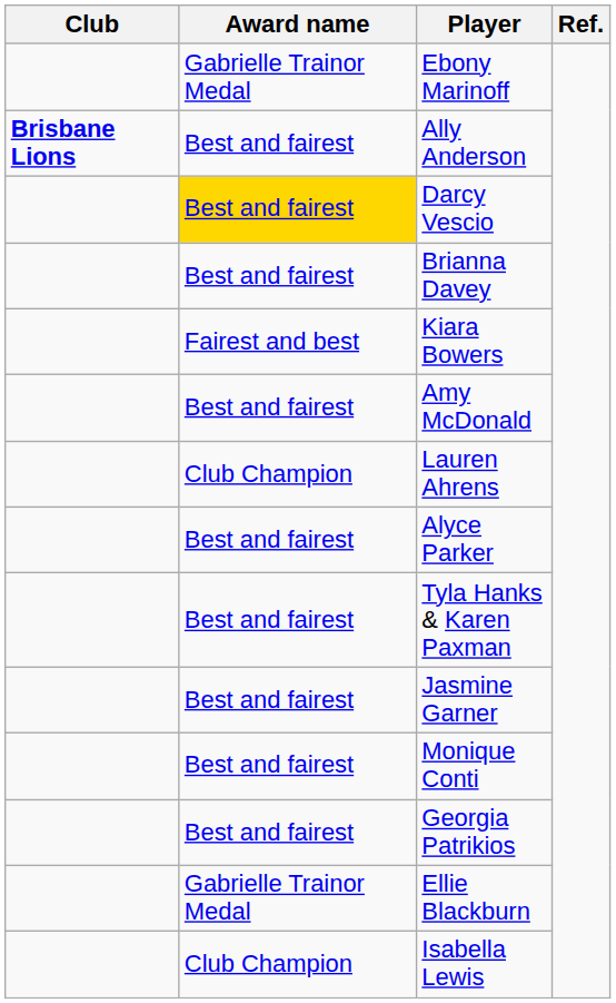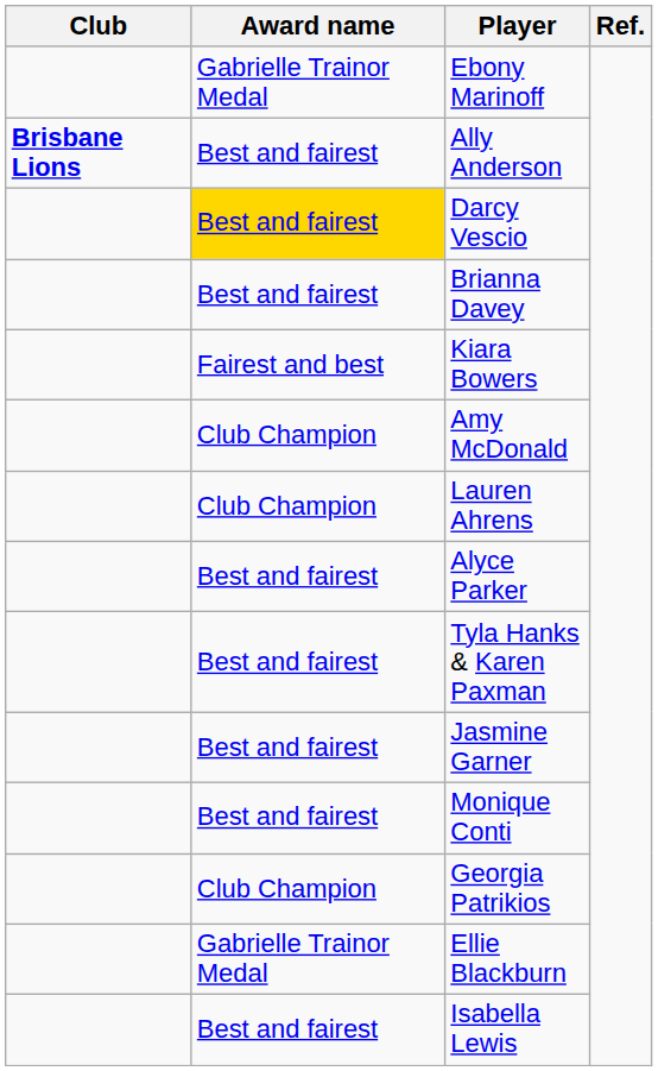 <table class="wikitable sortable"  style="text-align:left; width:45%;">
 <tr>
 <th>Club</th>
 <th>Award name</th>
 <th scope="col" width="82">Player</th>
 <th>Ref.</th>
 </tr>
 <tr>
 <td></td>
 <td><a href='#'>Gabrielle Trainor Medal</a></td>
 <td><a href='#'>Ebony Marinoff</a></td>
 <td rowspan=14 style="text-align:center;"></td>
 </tr>
 <tr>
 <td><strong><a href='#'>Brisbane Lions</a></strong></td>
 <td><a href='#'>Best and fairest</a></td>
 <td><a href='#'>Ally Anderson</a></td>
 </tr>
 <tr>
 <td></td>
 <td style="background: gold;"><a href='#'>Best and fairest</a></td>
 <td><a href='#'>Darcy Vescio</a></td>
 </tr>
 <tr>
 <td></td>
 <td><a href='#'>Best and fairest</a></td>
 <td><a href='#'>Brianna Davey</a></td>
 </tr>
 <tr>
 <td></td>
 <td><a href='#'>Fairest and best</a></td>
 <td><a href='#'>Kiara Bowers</a></td>
 </tr>
 <tr>
 <td></td>
-<td><a href='#'>Best and fairest</a></td>
+<td><a href='#'>Club Champion</a></td>
 <td><a href='#'>Amy McDonald</a></td>
 </tr>
 <tr>
 <td></td>
 <td><a href='#'>Club Champion</a></td>
 <td><a href='#'>Lauren Ahrens</a></td>
 </tr>
 <tr>
 <td></td>
 <td><a href='#'>Best and fairest</a></td>
 <td><a href='#'>Alyce Parker</a></td>
 </tr>
 <tr>
 <td></td>
 <td><a href='#'>Best and fairest</a></td>
 <td><a href='#'>Tyla Hanks</a> & <a href='#'>Karen Paxman</a></td>
 </tr>
 <tr>
 <td></td>
 <td><a href='#'>Best and fairest</a></td>
 <td><a href='#'>Jasmine Garner</a></td>
 </tr>
 <tr>
 <td></td>
 <td><a href='#'>Best and fairest</a></td>
 <td><a href='#'>Monique Conti</a></td>
 </tr>
 <tr>
 <td></td>
-<td><a href='#'>Best and fairest</a></td>
+<td><a href='#'>Club Champion</a></td>
 <td><a href='#'>Georgia Patrikios</a></td>
 </tr>
 <tr>
 <td></td>
 <td><a href='#'>Gabrielle Trainor Medal</a></td>
 <td><a href='#'>Ellie Blackburn</a></td>
 </tr>
 <tr>
 <td></td>
-<td><a href='#'>Club Champion</a></td>
+<td><a href='#'>Best and fairest</a></td>
 <td><a href='#'>Isabella Lewis</a></td>
 </tr>
 </table>
